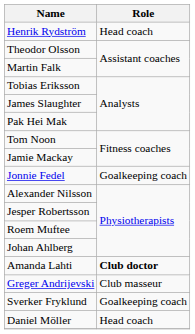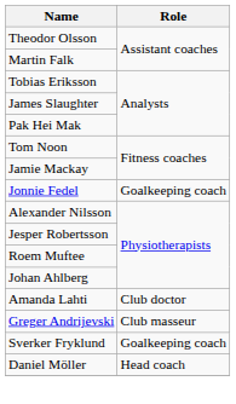 <table class="wikitable">
 <tr>
 <th>Name</th>
 <th>Role</th>
-</tr>
-<tr>
-<td> <a href='#'>Henrik Rydström</a></td>
-<td>Head coach</td>
 </tr>
 <tr>
 <td> Theodor Olsson</td>
 <td rowspan="2">Assistant coaches</td>
 </tr>
 <tr>
 <td> Martin Falk</td>
 </tr>
 <tr>
 <td> Tobias Eriksson</td>
 <td rowspan="3">Analysts</td>
 </tr>
 <tr>
 <td> James Slaughter</td>
 </tr>
 <tr>
 <td> Pak Hei Mak</td>
 </tr>
 <tr>
 <td> Tom Noon</td>
 <td rowspan="2">Fitness coaches</td>
 </tr>
 <tr>
 <td> Jamie Mackay</td>
 </tr>
 <tr>
 <td> <a href='#'>Jonnie Fedel</a></td>
 <td>Goalkeeping coach</td>
 </tr>
 <tr>
 <td> Alexander Nilsson</td>
 <td rowspan="4"><a href='#'>Physiotherapists</a></td>
 </tr>
 <tr>
 <td> Jesper Robertsson</td>
 </tr>
 <tr>
 <td> Roem Muftee</td>
 </tr>
 <tr>
 <td> Johan Ahlberg</td>
 </tr>
 <tr>
 <td> Amanda Lahti</td>
-<td><strong>Club doctor</strong></td>
+<td>Club doctor</td>
 </tr>
 <tr>
 <td> <a href='#'>Greger Andrijevski</a></td>
 <td>Club masseur</td>
 </tr>
 <tr>
 <td> Sverker Fryklund</td>
 <td>Goalkeeping coach</td>
 </tr>
 <tr>
 <td> Daniel Möller</td>
 <td>Head coach</td>
 </tr>
 <tr>
 </tr>
 </table>
